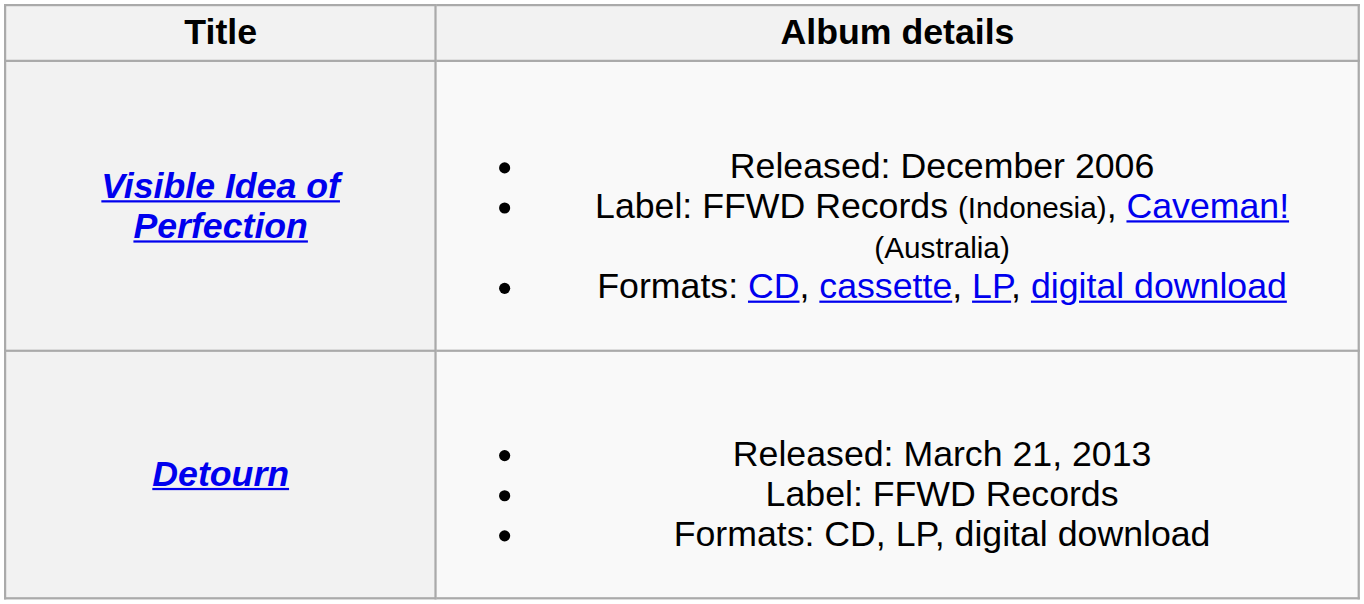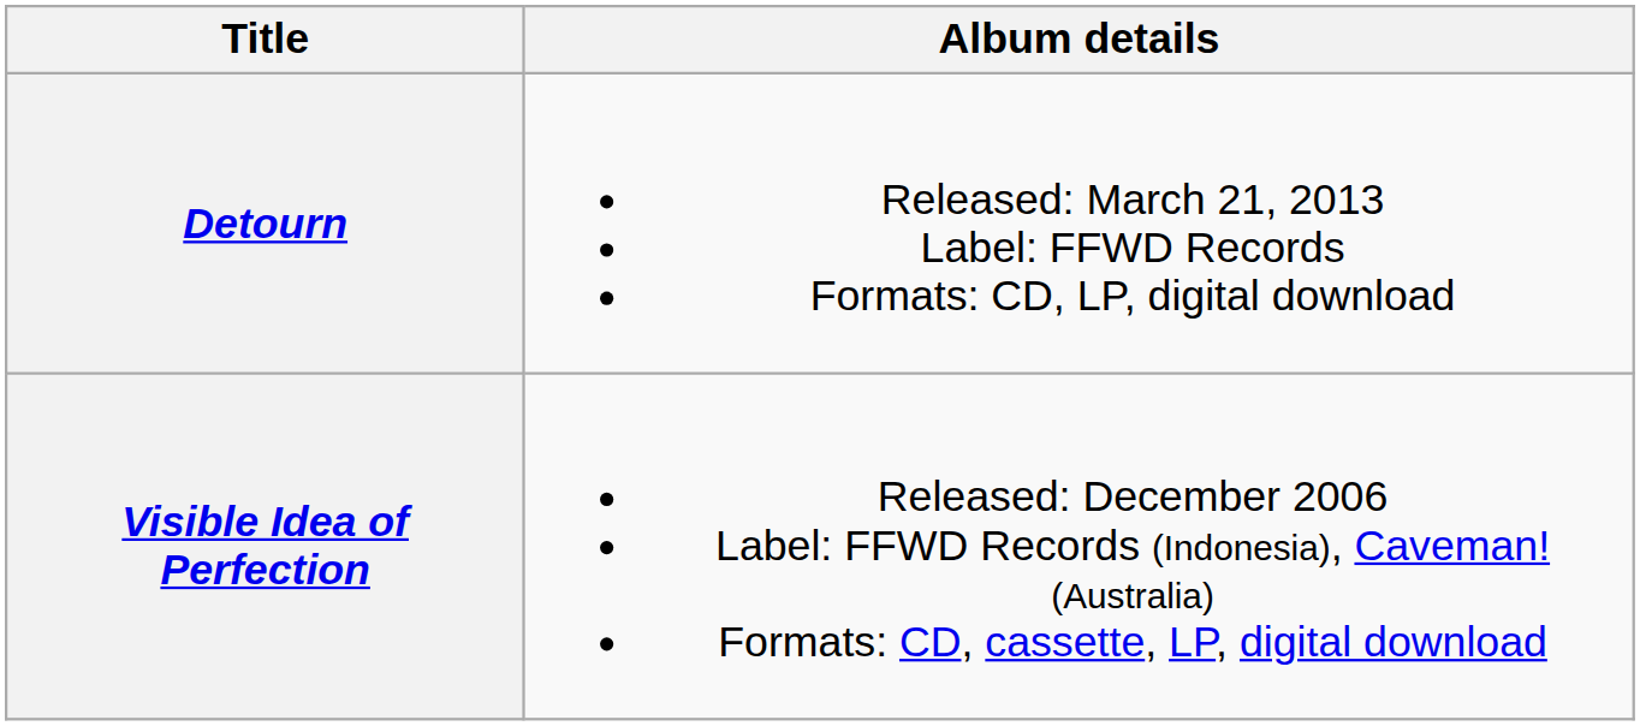 <table class="wikitable plainrowheaders" style="text-align:center;">
 <tr>
 <th scope="col">Title</th>
 <th scope="col">Album details</th>
 </tr>
 <tr>
+<th scope="row"><em><a href='#'>Detourn</a></em></th>
+<td><br><ul><li>Released: March 21, 2013</li><li>Label: FFWD Records</li><li>Formats: CD, LP, digital download</li></ul></td>
+</tr>
+<tr>
 <th scope="row"><em><a href='#'>Visible Idea of Perfection</a></em></th>
 <td><br><ul><li>Released: December 2006</li><li>Label: FFWD Records <small>(Indonesia)</small>, <a href='#'>Caveman!</a> <small>(Australia)</small></li><li>Formats: <a href='#'>CD</a>, <a href='#'>cassette</a>, <a href='#'>LP</a>, <a href='#'>digital download</a></li></ul></td>
 </tr>
-<tr>
-<th scope="row"><em><a href='#'>Detourn</a></em></th>
-<td><br><ul><li>Released: March 21, 2013</li><li>Label: FFWD Records</li><li>Formats: CD, LP, digital download</li></ul></td>
-</tr>
 </table>
